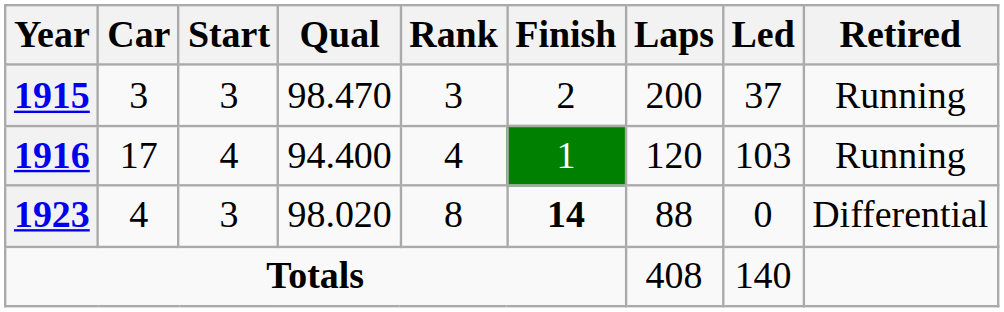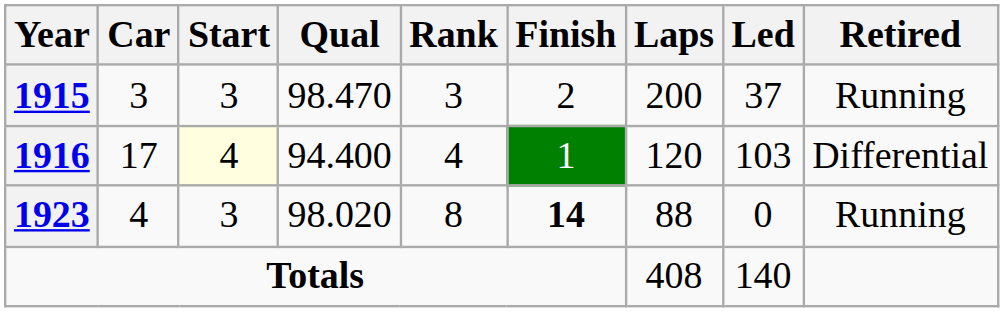 <table class="wikitable" style="text-align:center">
 <tr>
 <th>Year</th>
 <th>Car</th>
 <th>Start</th>
 <th>Qual</th>
 <th>Rank</th>
 <th>Finish</th>
 <th>Laps</th>
 <th>Led</th>
 <th>Retired</th>
 </tr>
 <tr>
 <th><a href='#'>1915</a></th>
 <td>3</td>
 <td>3</td>
 <td>98.470</td>
 <td>3</td>
 <td>2</td>
 <td>200</td>
 <td>37</td>
 <td>Running</td>
 </tr>
 <tr>
 <th><a href='#'>1916</a></th>
 <td>17</td>
-<td>4</td>
+<td style="background: lightyellow;">4</td>
 <td>94.400</td>
 <td>4</td>
 <td style="background:green;color:white">1</td>
 <td>120</td>
 <td>103</td>
-<td>Running</td>
+<td>Differential</td>
 </tr>
 <tr>
 <th><a href='#'>1923</a></th>
 <td>4</td>
 <td>3</td>
 <td>98.020</td>
 <td>8</td>
 <td><strong>14</strong></td>
 <td>88</td>
 <td>0</td>
-<td>Differential</td>
+<td>Running</td>
 </tr>
 <tr>
 <td colspan=6><strong>Totals</strong></td>
 <td>408</td>
 <td>140</td>
 <td></td>
 </tr>
 </table>
